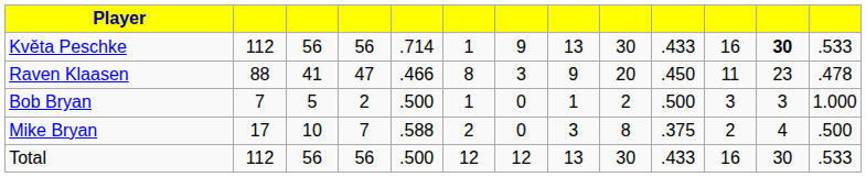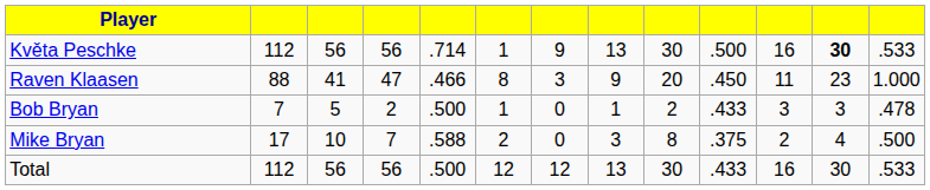 <table class="wikitable" style="text-align:center">
 <tr>
 <th style="background:yellow; color:#00009C" width="200px">Player</th>
 <th style="background:yellow; color:#00009C" width="40px"></th>
 <th style="background:yellow; color:#00009C" width="40px"></th>
 <th style="background:yellow; color:#00009C" width="40px"></th>
 <th style="background:yellow; color:#00009C" width="40px"></th>
 <th style="background:yellow; color:#00009C" width="40px"></th>
 <th style="background:yellow; color:#00009C" width="40px"></th>
 <th style="background:yellow; color:#00009C" width="40px"></th>
 <th style="background:yellow; color:#00009C" width="40px"></th>
 <th style="background:yellow; color:#00009C" width="40px"></th>
 <th style="background:yellow; color:#00009C" width="40px"></th>
 <th style="background:yellow; color:#00009C" width="40px"></th>
 <th style="background:yellow; color:#00009C" width="40px"></th>
 </tr>
 <tr>
 <td style="text-align:left"><a href='#'>Květa Peschke</a></td>
 <td>112</td>
 <td>56</td>
 <td>56</td>
 <td>.714</td>
 <td>1</td>
 <td>9</td>
 <td>13</td>
 <td>30</td>
-<td>.433</td>
+<td>.500</td>
 <td>16</td>
 <td><strong>30</strong></td>
 <td>.533</td>
 </tr>
 <tr>
 <td style="text-align:left"><a href='#'>Raven Klaasen</a></td>
 <td>88</td>
 <td>41</td>
 <td>47</td>
 <td>.466</td>
 <td>8</td>
 <td>3</td>
 <td>9</td>
 <td>20</td>
 <td>.450</td>
 <td>11</td>
 <td>23</td>
-<td>.478</td>
+<td>1.000</td>
 </tr>
 <tr>
 <td style="text-align:left"><a href='#'>Bob Bryan</a></td>
 <td>7</td>
 <td>5</td>
 <td>2</td>
 <td>.500</td>
 <td>1</td>
 <td>0</td>
 <td>1</td>
 <td>2</td>
-<td>.500</td>
+<td>.433</td>
 <td>3</td>
 <td>3</td>
-<td>1.000</td>
+<td>.478</td>
 </tr>
 <tr>
 <td style="text-align:left"><a href='#'>Mike Bryan</a></td>
 <td>17</td>
 <td>10</td>
 <td>7</td>
 <td>.588</td>
 <td>2</td>
 <td>0</td>
 <td>3</td>
 <td>8</td>
 <td>.375</td>
 <td>2</td>
 <td>4</td>
 <td>.500</td>
 </tr>
 <tr>
 <td style="text-align:left">Total</td>
 <td>112</td>
 <td>56</td>
 <td>56</td>
 <td>.500</td>
 <td>12</td>
 <td>12</td>
 <td>13</td>
 <td>30</td>
 <td>.433</td>
 <td>16</td>
 <td>30</td>
 <td>.533</td>
 </tr>
 </table>
